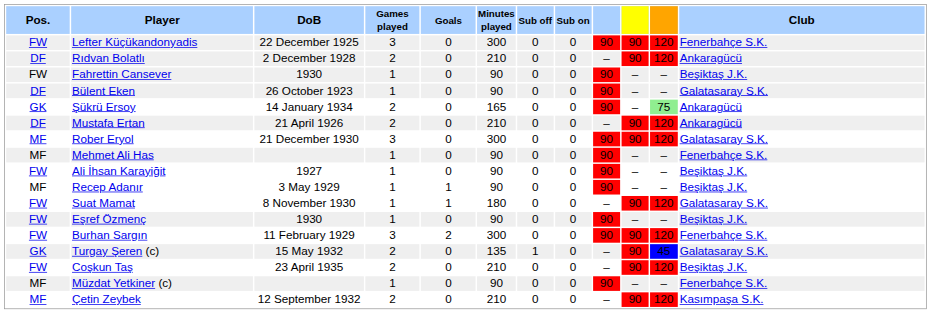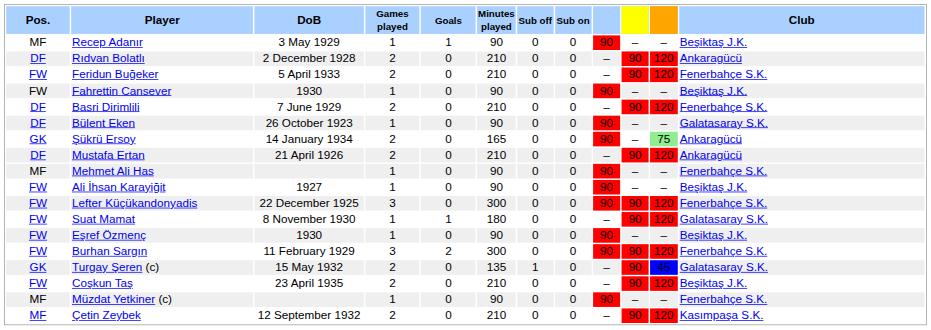 <table border="0" width="100%" style="border: 1px solid #999; background-color:#FFFFFF; text-align:center">
 <tr align="center" bgcolor="#AAD0FF">
 <th width=7%>Pos.</th>
 <th width=20%>Player</th>
 <th width=12%>DoB</th>
 <th width=6%><small>Games<br>played</small></th>
 <th width=6%><small>Goals</small></th>
 <th width=4%><small>Minutes<br>played</small></th>
 <th width=4%><small>Sub off</small></th>
 <th width=4%><small>Sub on</small></th>
 <th width=3%></th>
 <th width=3% bgcolor=yellow></th>
 <th width=3% bgcolor=orange></th>
 <th width=27%>Club</th>
 </tr>
-<tr bgcolor="#EFEFEF">
-<td><a href='#'>FW</a></td>
-<td align="left"><a href='#'>Lefter Küçükandonyadis</a></td>
-<td>22 December 1925</td>
-<td>3</td>
-<td>0</td>
-<td>300</td>
+<tr>
+<td>MF</td>
+<td align="left"><a href='#'>Recep Adanır</a></td>
+<td>3 May 1929</td>
+<td>1</td>
+<td>1</td>
+<td>90</td>
 <td>0</td>
 <td>0</td>
 <td bgcolor=red>90</td>
-<td bgcolor=red>90</td>
-<td bgcolor=red>120</td>
-<td align="left"> <a href='#'>Fenerbahçe S.K.</a></td>
+<td>–</td>
+<td>–</td>
+<td align="left"> <a href='#'>Beşiktaş J.K.</a></td>
 </tr>
 <tr bgcolor="#EFEFEF">
 <td><a href='#'>DF</a></td>
 <td align="left"><a href='#'>Rıdvan Bolatlı</a></td>
 <td>2 December 1928</td>
 <td>2</td>
 <td>0</td>
 <td>210</td>
 <td>0</td>
 <td>0</td>
 <td>–</td>
 <td bgcolor=red>90</td>
 <td bgcolor=red>120</td>
 <td align="left"> <a href='#'>Ankaragücü</a></td>
 </tr>
+<tr>
+<td><a href='#'>FW</a></td>
+<td align="left"><a href='#'>Feridun Buğeker</a></td>
+<td>5 April 1933</td>
+<td>2</td>
+<td>0</td>
+<td>210</td>
+<td>0</td>
+<td>0</td>
+<td>–</td>
+<td bgcolor=red>90</td>
+<td bgcolor=red>120</td>
+<td align="left"> <a href='#'>Fenerbahçe S.K.</a></td>
+</tr>
 <tr bgcolor="#EFEFEF">
 <td>FW</td>
 <td align="left"><a href='#'>Fahrettin Cansever</a></td>
 <td>1930</td>
 <td>1</td>
 <td>0</td>
 <td>90</td>
 <td>0</td>
 <td>0</td>
 <td bgcolor=red>90</td>
 <td>–</td>
 <td>–</td>
 <td align="left"> <a href='#'>Beşiktaş J.K.</a></td>
+</tr>
+<tr>
+<td><a href='#'>DF</a></td>
+<td align="left"><a href='#'>Basri Dirimlili</a></td>
+<td>7 June 1929</td>
+<td>2</td>
+<td>0</td>
+<td>210</td>
+<td>0</td>
+<td>0</td>
+<td>–</td>
+<td bgcolor=red>90</td>
+<td bgcolor=red>120</td>
+<td align="left"> <a href='#'>Fenerbahçe S.K.</a></td>
 </tr>
 <tr bgcolor="#EFEFEF">
 <td><a href='#'>DF</a></td>
 <td align="left"><a href='#'>Bülent Eken</a></td>
 <td>26 October 1923</td>
 <td>1</td>
 <td>0</td>
 <td>90</td>
 <td>0</td>
 <td>0</td>
 <td bgcolor=red>90</td>
 <td>–</td>
 <td>–</td>
 <td align="left"> <a href='#'>Galatasaray S.K.</a></td>
 </tr>
 <tr>
 <td><a href='#'>GK</a></td>
 <td align="left"><a href='#'>Şükrü Ersoy</a></td>
 <td>14 January 1934</td>
 <td>2</td>
 <td>0</td>
 <td>165</td>
 <td>0</td>
 <td>0</td>
 <td bgcolor=red>90</td>
 <td>–</td>
 <td bgcolor=lightgreen>75</td>
 <td align="left"> <a href='#'>Ankaragücü</a></td>
 </tr>
 <tr bgcolor="#EFEFEF">
 <td><a href='#'>DF</a></td>
 <td align="left"><a href='#'>Mustafa Ertan</a></td>
 <td>21 April 1926</td>
 <td>2</td>
 <td>0</td>
 <td>210</td>
 <td>0</td>
 <td>0</td>
 <td>–</td>
 <td bgcolor=red>90</td>
 <td bgcolor=red>120</td>
 <td align="left"> <a href='#'>Ankaragücü</a></td>
 </tr>
-<tr>
-<td><a href='#'>MF</a></td>
-<td align="left"><a href='#'>Rober Eryol</a></td>
-<td>21 December 1930</td>
-<td>3</td>
-<td>0</td>
-<td>300</td>
-<td>0</td>
-<td>0</td>
-<td bgcolor=red>90</td>
-<td bgcolor=red>90</td>
-<td bgcolor=red>120</td>
-<td align="left"> <a href='#'>Galatasaray S.K.</a></td>
-</tr>
 <tr bgcolor="#EFEFEF">
 <td>MF</td>
 <td align="left"><a href='#'>Mehmet Ali Has</a></td>
 <td></td>
 <td>1</td>
 <td>0</td>
 <td>90</td>
 <td>0</td>
 <td>0</td>
 <td bgcolor=red>90</td>
 <td>–</td>
 <td>–</td>
 <td align="left"> <a href='#'>Fenerbahçe S.K.</a></td>
 </tr>
 <tr>
 <td><a href='#'>FW</a></td>
 <td align="left"><a href='#'>Ali İhsan Karayiğit</a></td>
 <td>1927</td>
 <td>1</td>
 <td>0</td>
 <td>90</td>
 <td>0</td>
 <td>0</td>
 <td bgcolor=red>90</td>
 <td>–</td>
 <td>–</td>
 <td align="left"> <a href='#'>Beşiktaş J.K.</a></td>
 </tr>
-<tr>
-<td>MF</td>
-<td align="left"><a href='#'>Recep Adanır</a></td>
-<td>3 May 1929</td>
-<td>1</td>
-<td>1</td>
-<td>90</td>
+<tr bgcolor="#EFEFEF">
+<td><a href='#'>FW</a></td>
+<td align="left"><a href='#'>Lefter Küçükandonyadis</a></td>
+<td>22 December 1925</td>
+<td>3</td>
+<td>0</td>
+<td>300</td>
 <td>0</td>
 <td>0</td>
 <td bgcolor=red>90</td>
-<td>–</td>
-<td>–</td>
-<td align="left"> <a href='#'>Beşiktaş J.K.</a></td>
+<td bgcolor=red>90</td>
+<td bgcolor=red>120</td>
+<td align="left"> <a href='#'>Fenerbahçe S.K.</a></td>
 </tr>
 <tr>
 <td><a href='#'>FW</a></td>
 <td align="left"><a href='#'>Suat Mamat</a></td>
 <td>8 November 1930</td>
 <td>1</td>
 <td>1</td>
 <td>180</td>
 <td>0</td>
 <td>0</td>
 <td>–</td>
 <td bgcolor=red>90</td>
 <td bgcolor=red>120</td>
 <td align="left"> <a href='#'>Galatasaray S.K.</a></td>
 </tr>
 <tr bgcolor="#EFEFEF">
 <td><a href='#'>FW</a></td>
 <td align="left"><a href='#'>Eşref Özmenç</a></td>
 <td>1930</td>
 <td>1</td>
 <td>0</td>
 <td>90</td>
 <td>0</td>
 <td>0</td>
 <td bgcolor=red>90</td>
 <td>–</td>
 <td>–</td>
 <td align="left"> <a href='#'>Beşiktaş J.K.</a></td>
 </tr>
 <tr>
 <td><a href='#'>FW</a></td>
 <td align="left"><a href='#'>Burhan Sargın</a></td>
 <td>11 February 1929</td>
 <td>3</td>
 <td>2</td>
 <td>300</td>
 <td>0</td>
 <td>0</td>
 <td bgcolor=red>90</td>
 <td bgcolor=red>90</td>
 <td bgcolor=red>120</td>
 <td align="left"> <a href='#'>Fenerbahçe S.K.</a></td>
 </tr>
 <tr bgcolor="#EFEFEF">
 <td><a href='#'>GK</a></td>
 <td align="left"><a href='#'>Turgay Şeren</a> (c)</td>
 <td>15 May 1932</td>
 <td>2</td>
 <td>0</td>
 <td>135</td>
 <td>1</td>
 <td>0</td>
 <td>–</td>
 <td bgcolor=red>90</td>
 <td bgcolor=blue>45</td>
 <td align="left"> <a href='#'>Galatasaray S.K.</a></td>
 </tr>
 <tr>
 <td><a href='#'>FW</a></td>
 <td align="left"><a href='#'>Coşkun Taş</a></td>
 <td>23 April 1935</td>
 <td>2</td>
 <td>0</td>
 <td>210</td>
 <td>0</td>
 <td>0</td>
 <td>–</td>
 <td bgcolor=red>90</td>
 <td bgcolor=red>120</td>
 <td align="left"> <a href='#'>Beşiktaş J.K.</a></td>
 </tr>
 <tr bgcolor="#EFEFEF">
 <td>MF</td>
 <td align="left"><a href='#'>Müzdat Yetkiner</a> (c)</td>
 <td></td>
 <td>1</td>
 <td>0</td>
 <td>90</td>
 <td>0</td>
 <td>0</td>
 <td bgcolor=red>90</td>
 <td>–</td>
 <td>–</td>
 <td align="left"> <a href='#'>Fenerbahçe S.K.</a></td>
 </tr>
 <tr>
 <td><a href='#'>MF</a></td>
 <td align="left"><a href='#'>Çetin Zeybek</a></td>
 <td>12 September 1932</td>
 <td>2</td>
 <td>0</td>
 <td>210</td>
 <td>0</td>
 <td>0</td>
 <td>–</td>
 <td bgcolor=red>90</td>
 <td bgcolor=red>120</td>
 <td align="left"> <a href='#'>Kasımpaşa S.K.</a></td>
 </tr>
 </table>
